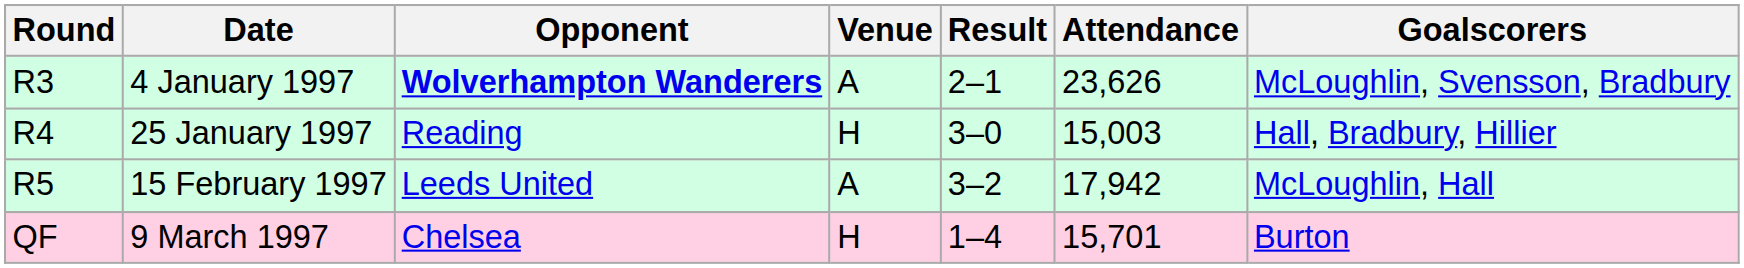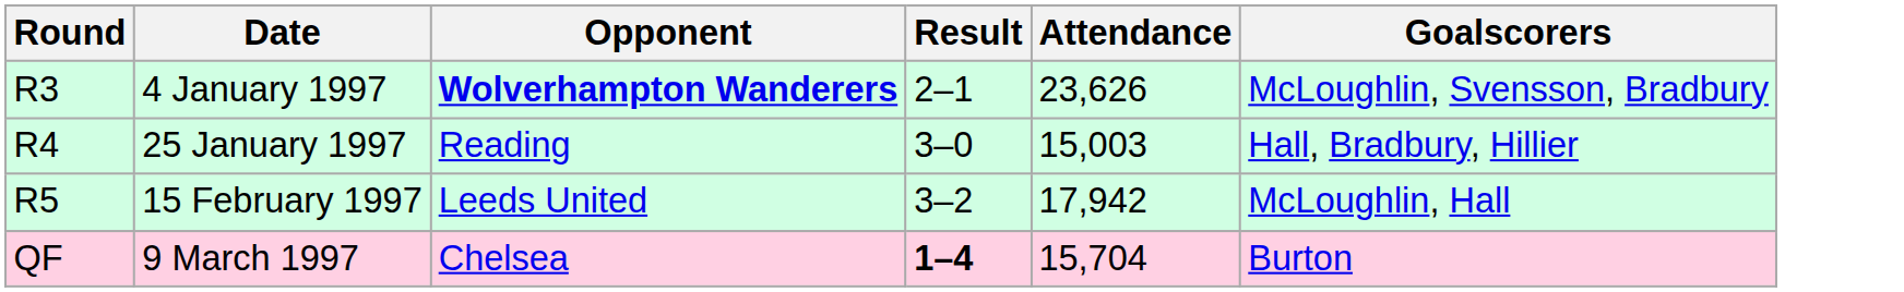 <table class="wikitable">
 <tr>
 <th>Round</th>
 <th>Date</th>
 <th>Opponent</th>
-<th>Venue</th>
 <th>Result</th>
 <th>Attendance</th>
 <th>Goalscorers</th>
 </tr>
 <tr style="background-color: #d0ffe3;">
 <td>R3</td>
 <td>4 January 1997</td>
 <td><strong><a href='#'>Wolverhampton Wanderers</a></strong></td>
-<td>A</td>
 <td>2–1</td>
 <td>23,626</td>
 <td><a href='#'>McLoughlin</a>, <a href='#'>Svensson</a>, <a href='#'>Bradbury</a></td>
 </tr>
 <tr style="background-color: #d0ffe3;">
 <td>R4</td>
 <td>25 January 1997</td>
 <td><a href='#'>Reading</a></td>
-<td>H</td>
 <td>3–0</td>
 <td>15,003</td>
 <td><a href='#'>Hall</a>, <a href='#'>Bradbury</a>, <a href='#'>Hillier</a></td>
 </tr>
 <tr style="background-color: #d0ffe3;">
 <td>R5</td>
 <td>15 February 1997</td>
 <td><a href='#'>Leeds United</a></td>
-<td>A</td>
 <td>3–2</td>
 <td>17,942</td>
 <td><a href='#'>McLoughlin</a>, <a href='#'>Hall</a></td>
 </tr>
 <tr style="background-color: #ffd0e3;">
 <td>QF</td>
 <td>9 March 1997</td>
 <td><a href='#'>Chelsea</a></td>
-<td>H</td>
-<td>1–4</td>
-<td>15,701</td>
+<td><strong>1–4</strong></td>
+<td>15,704</td>
 <td><a href='#'>Burton</a></td>
 </tr>
 </table>
